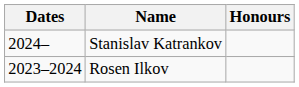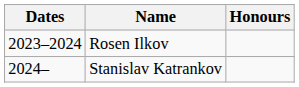 <table class="wikitable">
 <tr>
 <th>Dates</th>
 <th>Name</th>
 <th>Honours</th>
 </tr>
 <tr>
+<td>2023–2024</td>
+<td> Rosen Ilkov</td>
+<td></td>
+</tr>
+<tr>
 <td>2024–</td>
 <td> Stanislav Katrankov</td>
 <td></td>
 </tr>
-<tr>
-<td>2023–2024</td>
-<td> Rosen Ilkov</td>
-<td></td>
-</tr>
 </table>
